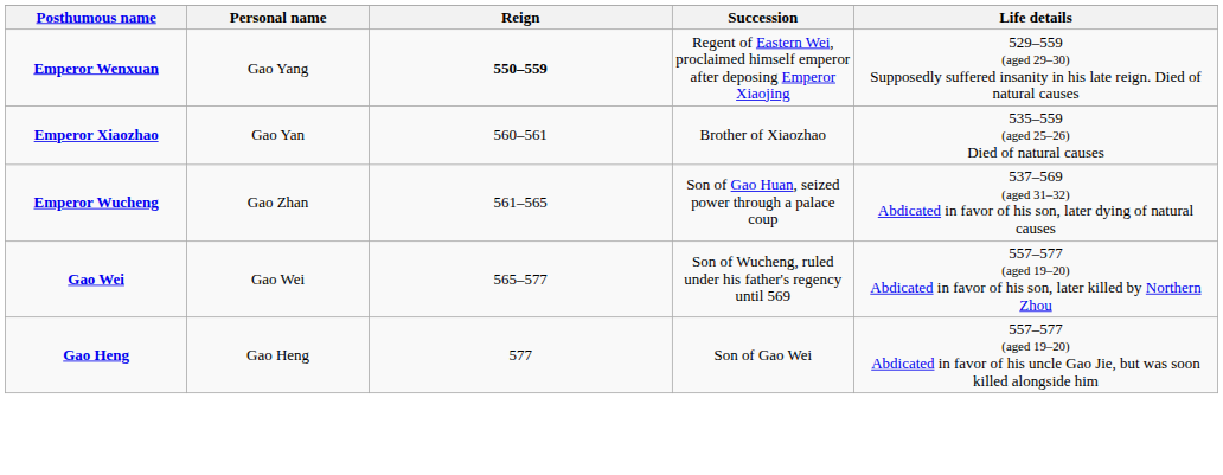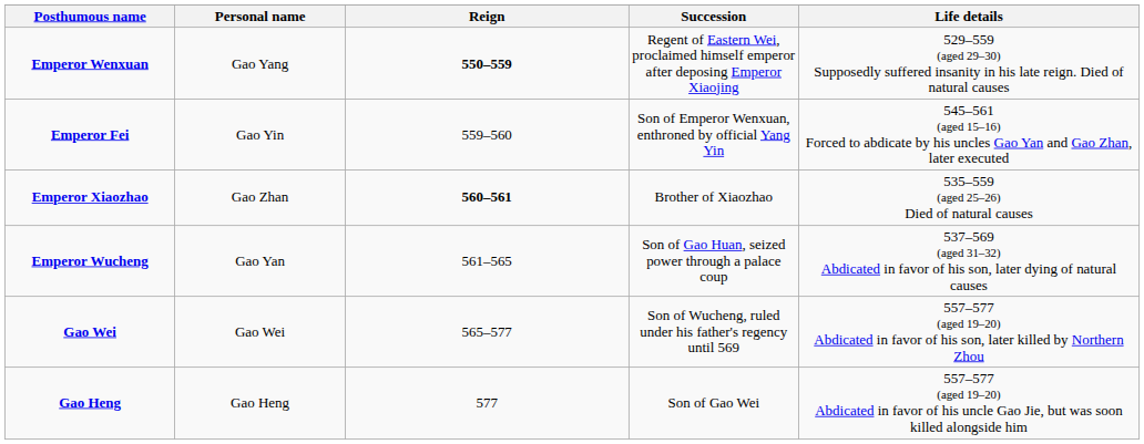 <table class="wikitable plainrowheaders" style="text-align:center; width:100%;">
 <tr>
 </tr>
 <tr>
 <th scope="col" width="15%"><a href='#'>Posthumous name</a></th>
 <th scope="col" width="15%">Personal name</th>
 <th scope="col" width="25%">Reign</th>
 <th scope="col" width="15%">Succession</th>
 <th scope="col" width="30%">Life details</th>
 </tr>
 <tr>
 <td><strong><a href='#'>Emperor Wenxuan</a></strong><br></td>
 <td>Gao Yang<br></td>
 <td><strong>550–559<br><small></small></strong></td>
 <td>Regent of <a href='#'>Eastern Wei</a>, proclaimed himself emperor after deposing <a href='#'>Emperor Xiaojing</a></td>
 <td>529–559<br><small>(aged 29–30)</small><br>Supposedly suffered insanity in his late reign. Died of natural causes</td>
 </tr>
 <tr>
+<td><strong><a href='#'>Emperor Fei</a></strong><br></td>
+<td>Gao Yin<br></td>
+<td>559–560<br><small></small></td>
+<td>Son of Emperor Wenxuan, enthroned by official <a href='#'>Yang Yin</a></td>
+<td>545–561<br><small>(aged 15–16)</small><br>Forced to abdicate by his uncles <a href='#'>Gao Yan</a> and <a href='#'>Gao Zhan</a>, later executed</td>
+</tr>
+<tr>
 <td><strong><a href='#'>Emperor Xiaozhao</a></strong><br></td>
-<td>Gao Yan<br></td>
-<td>560–561<br><small></small></td>
+<td>Gao Zhan<br></td>
+<td><strong>560–561<br><small></small></strong></td>
 <td>Brother of Xiaozhao</td>
 <td>535–559<br><small>(aged 25–26)</small><br>Died of natural causes</td>
 </tr>
 <tr>
 <td><strong><a href='#'>Emperor Wucheng</a></strong><br></td>
-<td>Gao Zhan<br></td>
+<td>Gao Yan<br></td>
 <td>561–565<br><small></small></td>
 <td>Son of <a href='#'>Gao Huan</a>, seized power through a palace coup</td>
 <td>537–569<br><small>(aged 31–32)</small><br><a href='#'>Abdicated</a> in favor of his son, later dying of natural causes</td>
 </tr>
 <tr>
 <td><strong><a href='#'>Gao Wei</a></strong><br></td>
 <td>Gao Wei<br></td>
 <td>565–577<br><small></small></td>
 <td>Son of Wucheng, ruled under his father's regency until 569</td>
 <td>557–577<br><small>(aged 19–20)</small><br><a href='#'>Abdicated</a> in favor of his son, later killed by <a href='#'>Northern Zhou</a></td>
 </tr>
 <tr>
 <td><strong><a href='#'>Gao Heng</a></strong><br></td>
 <td>Gao Heng<br></td>
 <td>577<br><small></small></td>
 <td>Son of Gao Wei</td>
 <td>557–577<br><small>(aged 19–20)</small><br><a href='#'>Abdicated</a> in favor of his uncle Gao Jie, but was soon killed alongside him</td>
 </tr>
 </table>
